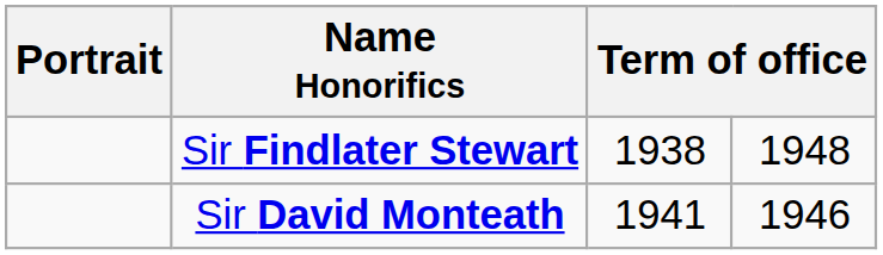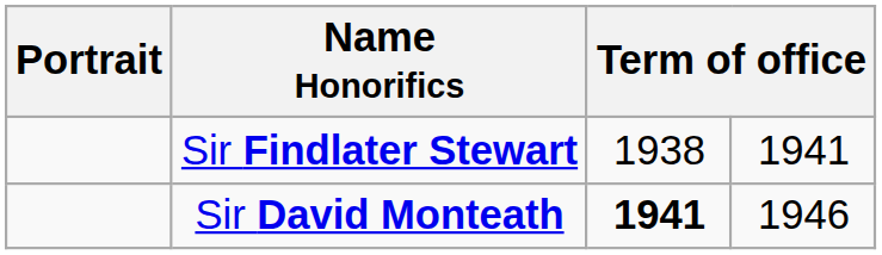 <table class="wikitable" style="text-align:center">
 <tr>
 <th>Portrait</th>
 <th>Name<br><small>Honorifics</small></th>
 <th colspan=2>Term of office</th>
 </tr>
 <tr>
 <td></td>
 <td><a href='#'>Sir <strong>Findlater Stewart</strong></a><br></td>
 <td>1938</td>
-<td>1948</td>
+<td>1941</td>
 </tr>
 <tr>
 <td></td>
 <td><a href='#'>Sir <strong>David Monteath</strong></a><br></td>
-<td>1941</td>
+<td><strong>1941</strong></td>
 <td>1946</td>
 </tr>
 </table>
